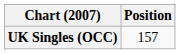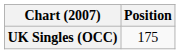 <table class="wikitable plainrowheaders" style="text-align:center">
 <tr>
 <th scope="col">Chart (2007)</th>
 <th scope="col">Position</th>
 </tr>
 <tr>
 <th scope="row">UK Singles (OCC)</th>
-<td>157</td>
+<td>175</td>
 </tr>
 </table>
